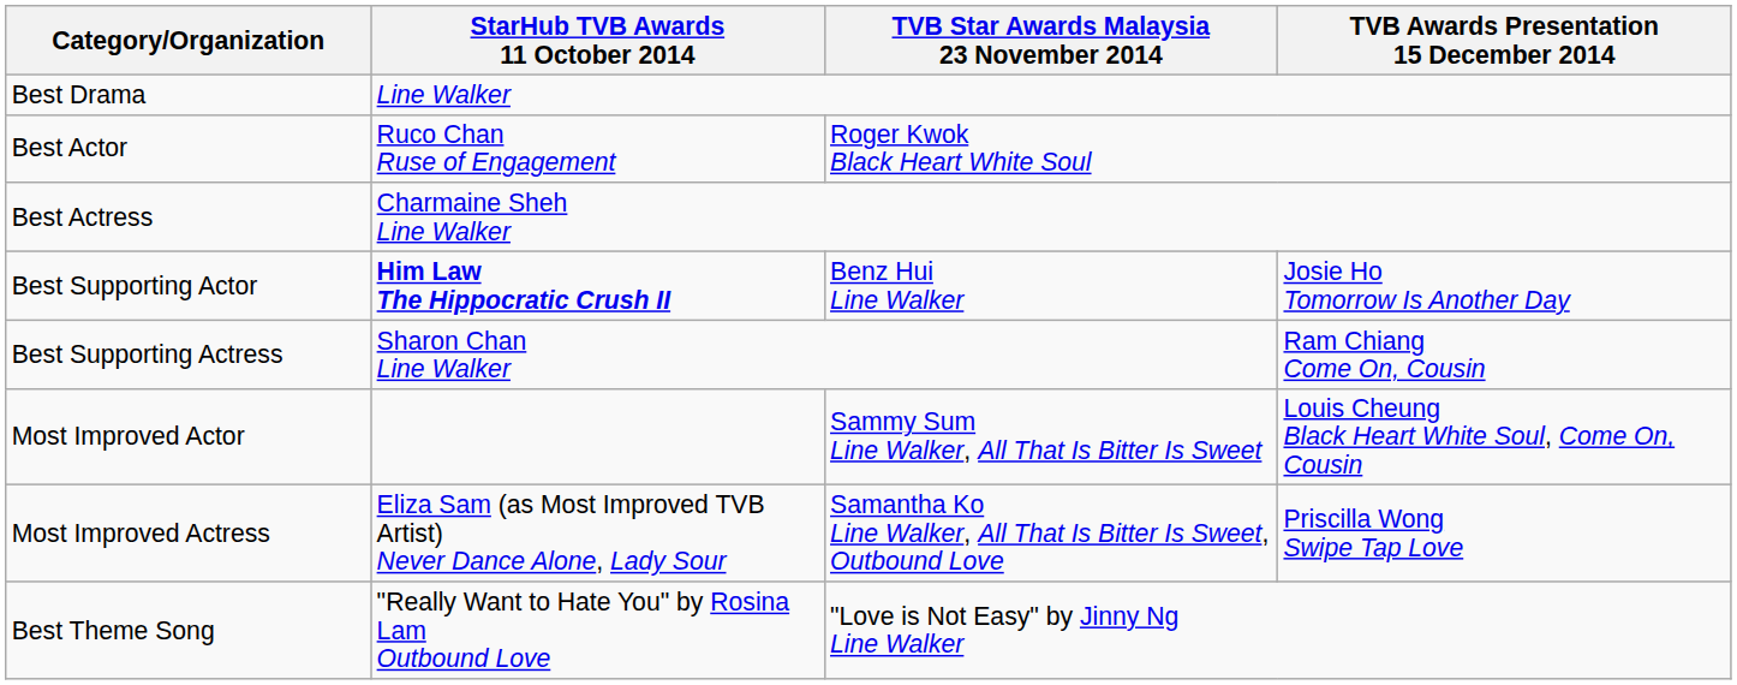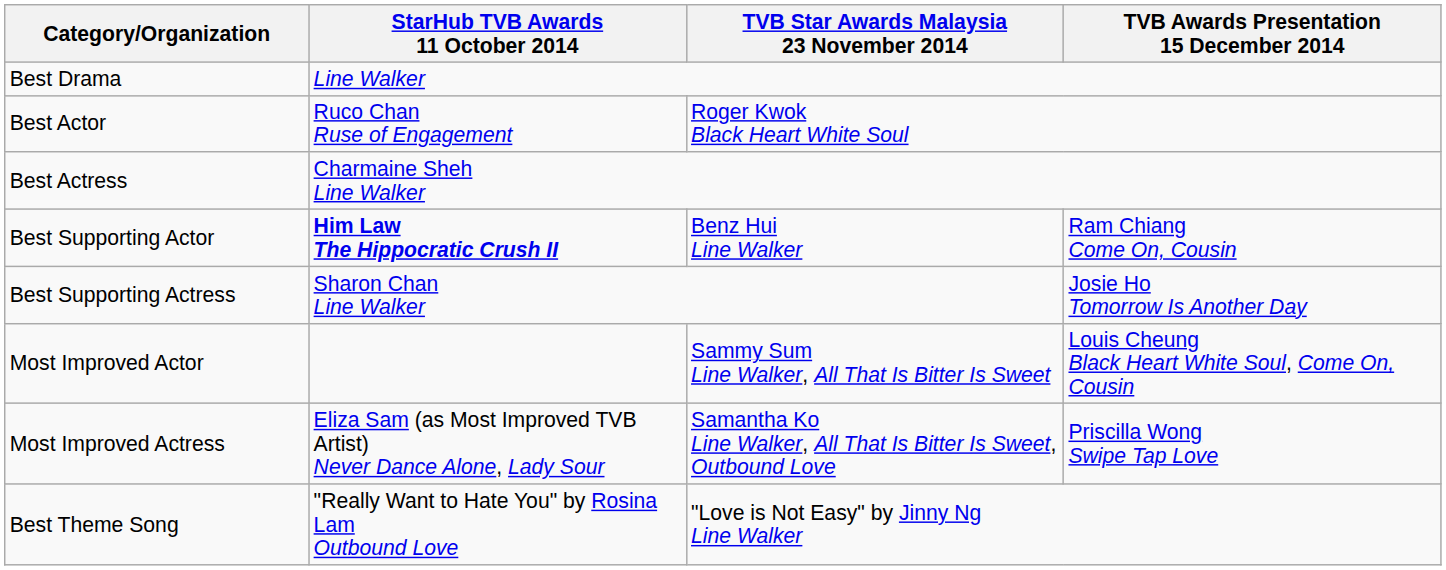 <table class="wikitable" style="font-size: 90%;">
 <tr>
 <th style="width:200px;">Category/Organization</th>
 <th style="width:250px;"><a href='#'>StarHub TVB Awards</a><br>11 October 2014</th>
 <th style="width:250px;"><a href='#'>TVB Star Awards Malaysia</a><br>23 November 2014</th>
 <th style="width:250px;">TVB Awards Presentation<br> 15 December 2014</th>
 </tr>
 <tr>
 <td>Best Drama</td>
 <td colspan="3"><em><a href='#'>Line Walker</a></em></td>
 </tr>
 <tr>
 <td>Best Actor</td>
 <td><a href='#'>Ruco Chan</a><br><em><a href='#'>Ruse of Engagement</a></em></td>
 <td colspan="2"><a href='#'>Roger Kwok</a><br><em><a href='#'>Black Heart White Soul</a></em></td>
 </tr>
 <tr>
 <td>Best Actress</td>
 <td colspan="3"><a href='#'>Charmaine Sheh</a><br><em><a href='#'>Line Walker</a></em></td>
 </tr>
 <tr>
 <td>Best Supporting Actor</td>
 <td><strong><a href='#'>Him Law</a><br><em><a href='#'>The Hippocratic Crush II</a></em></strong></td>
 <td><a href='#'>Benz Hui</a><br><em><a href='#'>Line Walker</a></em></td>
-<td><a href='#'>Josie Ho</a><br><em><a href='#'>Tomorrow Is Another Day</a></em></td>
+<td><a href='#'>Ram Chiang</a><br><em><a href='#'>Come On, Cousin</a></em></td>
 </tr>
 <tr>
 <td>Best Supporting Actress</td>
 <td colspan="2"><a href='#'>Sharon Chan</a><br><em><a href='#'>Line Walker</a></em></td>
-<td><a href='#'>Ram Chiang</a><br><em><a href='#'>Come On, Cousin</a></em></td>
+<td><a href='#'>Josie Ho</a><br><em><a href='#'>Tomorrow Is Another Day</a></em></td>
 </tr>
 <tr>
 <td>Most Improved Actor</td>
 <td></td>
 <td><a href='#'>Sammy Sum</a><br><em><a href='#'>Line Walker</a></em>, <em><a href='#'>All That Is Bitter Is Sweet</a></em></td>
 <td><a href='#'>Louis Cheung</a><br><em><a href='#'>Black Heart White Soul</a></em>, <em><a href='#'>Come On, Cousin</a></em></td>
 </tr>
 <tr>
 <td>Most Improved Actress</td>
 <td><a href='#'>Eliza Sam</a> (as Most Improved TVB Artist)<br><em><a href='#'>Never Dance Alone</a></em>, <em><a href='#'>Lady Sour</a></em></td>
 <td><a href='#'>Samantha Ko</a><br><em><a href='#'>Line Walker</a></em>, <em><a href='#'>All That Is Bitter Is Sweet</a></em>, <em><a href='#'>Outbound Love</a></em></td>
 <td><a href='#'>Priscilla Wong</a><br><em><a href='#'>Swipe Tap Love</a></em></td>
 </tr>
 <tr>
 <td>Best Theme Song</td>
 <td>"Really Want to Hate You" by <a href='#'>Rosina Lam</a><br><em><a href='#'>Outbound Love</a></em></td>
 <td colspan="2">"Love is Not Easy" by <a href='#'>Jinny Ng</a><br><em><a href='#'>Line Walker</a></em></td>
 </tr>
 </table>
